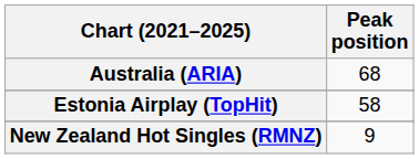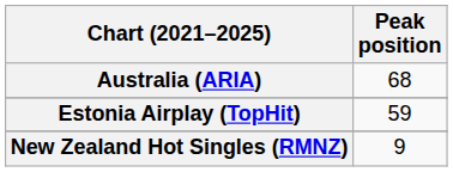 <table class="wikitable sortable plainrowheaders" style="text-align:center">
 <tr>
 <th scope="col">Chart (2021–2025)</th>
 <th scope="col">Peak<br>position</th>
 </tr>
 <tr>
 <th scope="row">Australia (<a href='#'>ARIA</a>)</th>
 <td>68</td>
 </tr>
 <tr>
 </tr>
 <tr>
 <th scope="row">Estonia Airplay (<a href='#'>TopHit</a>)</th>
-<td>58</td>
+<td>59</td>
 </tr>
 <tr>
 </tr>
 <tr>
 <th scope="row">New Zealand Hot Singles (<a href='#'>RMNZ</a>)</th>
 <td>9</td>
 </tr>
 </table>
